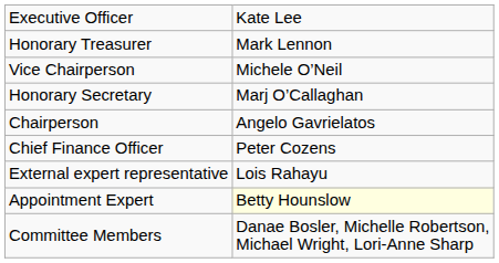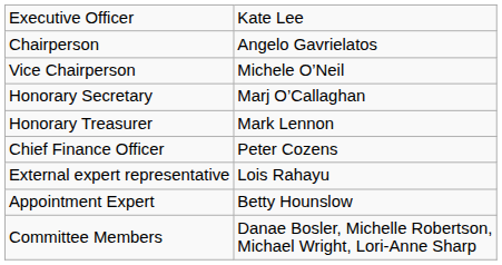 <table class="wikitable">
 <tr>
 <td>Executive Officer</td>
 <td>Kate Lee</td>
 </tr>
 <tr>
-<td>Honorary Treasurer</td>
-<td>Mark Lennon</td>
+<td>Chairperson</td>
+<td>Angelo Gavrielatos</td>
 </tr>
 <tr>
 <td>Vice Chairperson</td>
 <td>Michele O’Neil</td>
 </tr>
 <tr>
 <td>Honorary Secretary</td>
 <td>Marj O’Callaghan</td>
 </tr>
 <tr>
-<td>Chairperson</td>
-<td>Angelo Gavrielatos</td>
+<td>Honorary Treasurer</td>
+<td>Mark Lennon</td>
 </tr>
 <tr>
 <td>Chief Finance Officer</td>
 <td>Peter Cozens</td>
 </tr>
 <tr>
 <td>External expert representative</td>
 <td>Lois Rahayu</td>
 </tr>
 <tr>
 <td>Appointment Expert</td>
-<td style="background: lightyellow;">Betty Hounslow</td>
+<td>Betty Hounslow</td>
 </tr>
 <tr>
 <td>Committee Members</td>
 <td>Danae Bosler, Michelle Robertson,<br>Michael Wright, Lori-Anne Sharp</td>
 </tr>
 </table>
